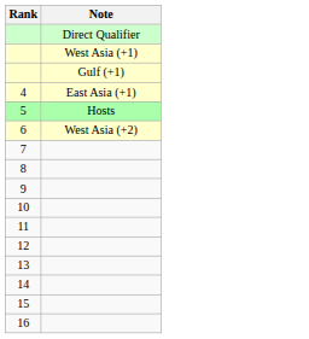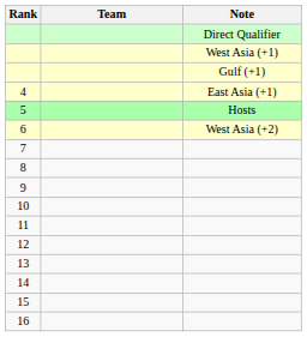 <table class="wikitable" style="text-align: center;">
 <tr>
 <th width=40>Rank</th>
+<th width=180>Team</th>
 <th width=150>Note</th>
 </tr>
 <tr bgcolor="#ccffcc">
 <td></td>
+<td align="left"></td>
 <td>Direct Qualifier</td>
 </tr>
 <tr bgcolor="#ffffcc">
 <td></td>
+<td align="left"></td>
 <td>West Asia (+1)</td>
 </tr>
 <tr bgcolor="#ffffcc">
 <td></td>
+<td align="left"></td>
 <td>Gulf (+1)</td>
 </tr>
 <tr bgcolor="#ffffcc">
 <td>4</td>
+<td align="left"></td>
 <td>East Asia (+1)</td>
 </tr>
 <tr bgcolor="#aaffaa">
 <td>5</td>
+<td align="left"></td>
 <td>Hosts</td>
 </tr>
 <tr bgcolor="#ffffcc">
 <td>6</td>
+<td align="left"></td>
 <td>West Asia (+2)</td>
 </tr>
 <tr>
 <td>7</td>
+<td align="left"></td>
 <td></td>
 </tr>
 <tr>
 <td>8</td>
+<td align="left"></td>
 <td></td>
 </tr>
 <tr>
 <td>9</td>
+<td align="left"></td>
 <td></td>
 </tr>
 <tr>
 <td>10</td>
+<td align="left"></td>
 <td></td>
 </tr>
 <tr>
 <td>11</td>
+<td align="left"></td>
 <td></td>
 </tr>
 <tr>
 <td>12</td>
+<td align="left"></td>
 <td></td>
 </tr>
 <tr>
 <td>13</td>
+<td align="left"></td>
 <td></td>
 </tr>
 <tr>
 <td>14</td>
+<td align="left"></td>
 <td></td>
 </tr>
 <tr>
 <td>15</td>
+<td align="left"></td>
 <td></td>
 </tr>
 <tr>
 <td>16</td>
+<td align="left"></td>
 <td></td>
 </tr>
 </table>
